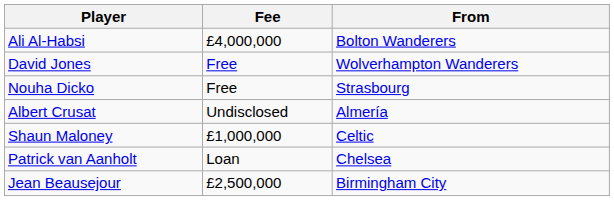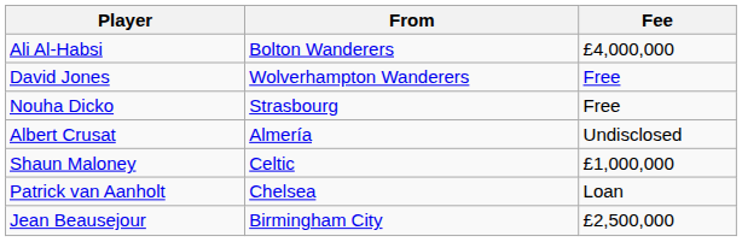 <table class="wikitable" style="text-align:center; font-size:95%;width:98%; text-align:left">
 <tr>
 <th><strong>Player</strong></th>
+<th><strong>From</strong></th>
 <th><strong>Fee</strong></th>
-<th><strong>From</strong></th>
 </tr>
 <tr>
 <td> <a href='#'>Ali Al-Habsi</a></td>
+<td> <a href='#'>Bolton Wanderers</a></td>
 <td>£4,000,000</td>
-<td> <a href='#'>Bolton Wanderers</a></td>
 </tr>
 <tr>
 <td> <a href='#'>David Jones</a></td>
+<td> <a href='#'>Wolverhampton Wanderers</a></td>
 <td><a href='#'>Free</a></td>
-<td> <a href='#'>Wolverhampton Wanderers</a></td>
 </tr>
 <tr>
 <td> <a href='#'>Nouha Dicko</a></td>
+<td> <a href='#'>Strasbourg</a></td>
 <td>Free</td>
-<td> <a href='#'>Strasbourg</a></td>
 </tr>
 <tr>
 <td> <a href='#'>Albert Crusat</a></td>
+<td> <a href='#'>Almería</a></td>
 <td>Undisclosed</td>
-<td> <a href='#'>Almería</a></td>
 </tr>
 <tr>
 <td> <a href='#'>Shaun Maloney</a></td>
+<td> <a href='#'>Celtic</a></td>
 <td>£1,000,000</td>
-<td> <a href='#'>Celtic</a></td>
 </tr>
 <tr>
 <td> <a href='#'>Patrick van Aanholt</a></td>
+<td> <a href='#'>Chelsea</a></td>
 <td>Loan</td>
-<td> <a href='#'>Chelsea</a></td>
 </tr>
 <tr>
 <td> <a href='#'>Jean Beausejour</a></td>
+<td> <a href='#'>Birmingham City</a></td>
 <td>£2,500,000</td>
-<td> <a href='#'>Birmingham City</a></td>
 </tr>
 </table>
